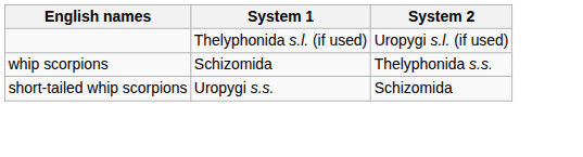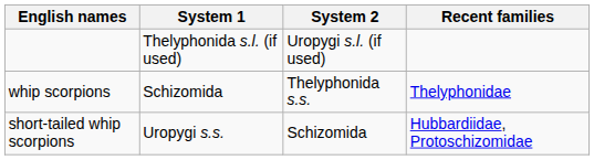 <table class="wikitable">
 <tr>
 <th>English names</th>
 <th>System 1</th>
 <th>System 2</th>
+<th>Recent families</th>
 </tr>
 <tr>
 <td></td>
 <td>Thelyphonida <em>s.l.</em> (if used)</td>
 <td>Uropygi <em>s.l.</em> (if used)</td>
+<td></td>
 </tr>
 <tr>
 <td>whip scorpions</td>
 <td>Schizomida</td>
 <td>Thelyphonida <em>s.s.</em></td>
+<td><a href='#'>Thelyphonidae</a></td>
 </tr>
 <tr>
 <td>short-tailed whip scorpions</td>
 <td>Uropygi <em>s.s.</em></td>
 <td>Schizomida</td>
+<td><a href='#'>Hubbardiidae</a>, <a href='#'>Protoschizomidae</a></td>
 </tr>
 </table>
